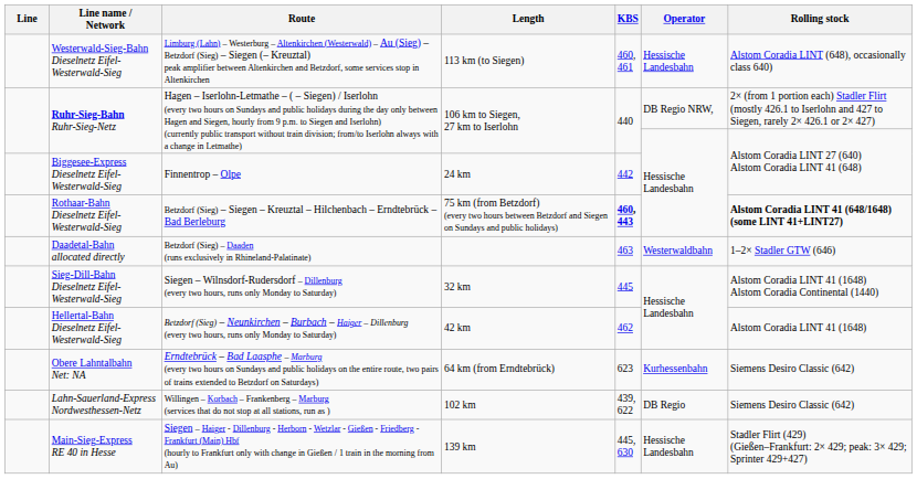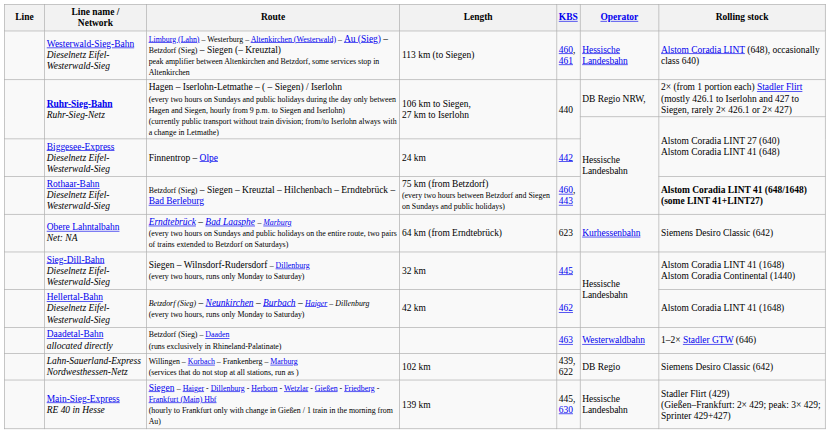 <table class="wikitable" style="font-size:91%; width:100%;">
 <tr class="hintergrundfarbe5">
 <th width="55">Line</th>
 <th width="150">Line name /<br>Network</th>
 <th>Route</th>
 <th>Length</th>
 <th width="20"><a href='#'>KBS</a></th>
 <th><a href='#'>Operator</a></th>
 <th>Rolling stock</th>
 </tr>
 <tr>
 <td style="font-size:111%;"></td>
 <td><a href='#'>Westerwald-Sieg-Bahn</a><br><em>Dieselnetz Eifel-Westerwald-Sieg</em></td>
 <td><small><a href='#'>Limburg (Lahn)</a> – Westerburg – <a href='#'>Altenkirchen (Westerwald)</a> – </small><a href='#'>Au (Sieg)</a> – <small>Betzdorf (Sieg)</small> – Siegen (– Kreuztal)<br><small>peak amplifier between Altenkirchen and Betzdorf, some services stop in Altenkirchen</small></td>
 <td>113 km (to Siegen)</td>
 <td><a href='#'>460</a>, <a href='#'>461</a></td>
 <td><a href='#'>Hessische Landesbahn</a></td>
 <td><a href='#'>Alstom Coradia LINT</a> (648), occasionally class 640)</td>
 </tr>
 <tr>
 <td rowspan="2" style="font-size:111%;"></td>
 <td rowspan="2"><strong><a href='#'>Ruhr-Sieg-Bahn</a></strong><br><em>Ruhr-Sieg-Netz</em></td>
 <td rowspan="2">Hagen – Iserlohn-Letmathe – ( – Siegen) / Iserlohn<br><small>(every two hours on Sundays and public holidays during the day only between Hagen and Siegen, hourly from 9 p.m. to Siegen and Iserlohn)</small><br><small>(currently public transport without train division; from/to Iserlohn always with a change in Letmathe)</small></td>
 <td rowspan="2">106 km to Siegen,<br>27 km to Iserlohn</td>
 <td rowspan="2">440</td>
 <td>DB Regio NRW,</td>
 <td>2× (from 1 portion each) <a href='#'>Stadler Flirt</a><br>(mostly 426.1 to Iserlohn and 427 to Siegen, rarely 2× 426.1 or 2× 427)</td>
 </tr>
 <tr>
 <td rowspan="3">Hessische Landesbahn</td>
 <td rowspan="2">Alstom Coradia LINT 27 (640)<br>Alstom Coradia LINT 41 (648)</td>
 </tr>
 <tr>
 <td style="font-size:111%;"></td>
 <td><a href='#'>Biggesee-Express</a><br><em>Dieselnetz Eifel-Westerwald-Sieg</em></td>
 <td>Finnentrop – <a href='#'>Olpe</a></td>
 <td>24 km</td>
 <td><a href='#'>442</a></td>
 </tr>
 <tr>
 <td style="font-size:111%;"></td>
 <td><a href='#'>Rothaar-Bahn</a><br><em>Dieselnetz Eifel-Westerwald-Sieg</em></td>
 <td><small>Betzdorf (Sieg)</small> – Siegen – Kreuztal – Hilchenbach – Erndtebrück – <a href='#'>Bad Berleburg</a></td>
 <td>75 km (from Betzdorf)<br><small>(every two hours between Betzdorf and Siegen on Sundays and public holidays)</small></td>
-<td><strong><a href='#'>460</a>, <a href='#'>443</a></strong></td>
+<td><a href='#'>460</a>, <a href='#'>443</a></td>
 <td><strong>Alstom Coradia LINT 41 (648/1648)<br>(some LINT 41+LINT27)</strong></td>
 </tr>
 <tr>
 <td style="font-size:111%;"></td>
-<td><a href='#'>Daadetal-Bahn</a><br> <em>allocated directly</em></td>
-<td><small>Betzdorf (Sieg) – <a href='#'>Daaden</a></small><br><small>(runs exclusively in Rhineland-Palatinate)</small></td>
-<td></td>
-<td><a href='#'>463</a></td>
-<td><a href='#'>Westerwaldbahn</a></td>
-<td>1–2× <a href='#'>Stadler GTW</a> (646)</td>
+<td><a href='#'>Obere Lahntalbahn</a><br> <em>Net: NA</em></td>
+<td><em><a href='#'>Erndtebrück</a> – <a href='#'>Bad Laasphe</a></em> <small>– <em><a href='#'>Marburg</a></em><br>(every two hours on Sundays and public holidays on the entire route, two pairs of trains extended to Betzdorf on Saturdays)</small></td>
+<td>64 km (from Erndtebrück)</td>
+<td>623</td>
+<td><a href='#'>Kurhessenbahn</a></td>
+<td>Siemens Desiro Classic (642)</td>
 </tr>
 <tr>
 <td style="font-size:111%;"></td>
 <td><a href='#'>Sieg-Dill-Bahn</a><br><em>Dieselnetz Eifel-Westerwald-Sieg</em></td>
 <td>Siegen – Wilnsdorf-Rudersdorf <small>– <a href='#'>Dillenburg</a></small><br><small>(every two hours, runs only Monday to Saturday)</small></td>
 <td>32 km</td>
 <td><a href='#'>445</a></td>
 <td rowspan="2">Hessische Landesbahn</td>
 <td>Alstom Coradia LINT 41 (1648)<br>Alstom Coradia Continental (1440)</td>
 </tr>
 <tr>
 <td style="font-size:111%;"></td>
 <td><a href='#'>Hellertal-Bahn</a><br><em>Dieselnetz Eifel-Westerwald-Sieg</em></td>
 <td><em><small>Betzdorf (Sieg)</small> – <a href='#'>Neunkirchen</a> – <a href='#'>Burbach</a> – <small> <a href='#'>Haiger</a> – Dillenburg</small></em><br><small>(every two hours, runs only Monday to Saturday)</small></td>
 <td>42 km</td>
 <td><a href='#'>462</a></td>
 <td>Alstom Coradia LINT 41 (1648)</td>
 </tr>
 <tr>
 <td style="font-size:111%;"></td>
-<td><a href='#'>Obere Lahntalbahn</a><br> <em>Net: NA</em></td>
-<td><em><a href='#'>Erndtebrück</a> – <a href='#'>Bad Laasphe</a></em> <small>– <em><a href='#'>Marburg</a></em><br>(every two hours on Sundays and public holidays on the entire route, two pairs of trains extended to Betzdorf on Saturdays)</small></td>
-<td>64 km (from Erndtebrück)</td>
-<td>623</td>
-<td><a href='#'>Kurhessenbahn</a></td>
-<td>Siemens Desiro Classic (642)</td>
+<td><a href='#'>Daadetal-Bahn</a><br> <em>allocated directly</em></td>
+<td><small>Betzdorf (Sieg) – <a href='#'>Daaden</a></small><br><small>(runs exclusively in Rhineland-Palatinate)</small></td>
+<td></td>
+<td><a href='#'>463</a></td>
+<td><a href='#'>Westerwaldbahn</a></td>
+<td>1–2× <a href='#'>Stadler GTW</a> (646)</td>
 </tr>
 <tr>
 <td style="font-size: 111%;"><br></td>
 <td><em>Lahn-Sauerland-Express</em><br><em>Nordwesthessen-Netz</em></td>
 <td>  <small>Willingen – <a href='#'>Korbach</a> – Frankenberg – <a href='#'>Marburg</a></small><br><small>(services that do not stop at all stations, run as )</small></td>
 <td>102 km</td>
 <td>439,<br>622</td>
 <td>DB Regio</td>
 <td>Siemens Desiro Classic (642)</td>
 </tr>
 <tr>
 <td style="font-size:111%;"></td>
 <td><a href='#'>Main-Sieg-Express</a><br> <em>RE 40 in Hesse</em></td>
 <td><a href='#'>Siegen</a> <small>– <a href='#'>Haiger</a> - <a href='#'>Dillenburg</a> - <a href='#'>Herborn</a> - <a href='#'>Wetzlar</a> - <a href='#'>Gießen</a> - <a href='#'>Friedberg</a> - <a href='#'>Frankfurt (Main) Hbf</a></small><br><small>(hourly to Frankfurt only with change in Gießen / 1 train in the morning from Au)</small></td>
 <td>139 km</td>
 <td>445, <a href='#'>630</a></td>
 <td>Hessische Landesbahn</td>
 <td>Stadler Flirt (429)<br>(Gießen–Frankfurt: 2× 429; peak: 3× 429; Sprinter 429+427)</td>
 </tr>
 </table>
